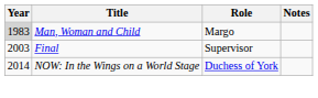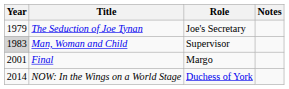 <table class="wikitable sortable">
 <tr>
 <th>Year</th>
 <th>Title</th>
 <th>Role</th>
 <th>Notes</th>
 </tr>
 <tr>
-<td style="background: lightgrey;">1983</td>
-<td><a href='#'><em>Man, Woman and Child</em></a></td>
-<td>Margo</td>
+<td>1979</td>
+<td><em><a href='#'>The Seduction of Joe Tynan</a></em></td>
+<td>Joe's Secretary</td>
 <td></td>
 </tr>
 <tr>
-<td>2003</td>
+<td style="background: lightgrey;">1983</td>
+<td><a href='#'><em>Man, Woman and Child</em></a></td>
+<td>Supervisor</td>
+<td></td>
+</tr>
+<tr>
+<td>2001</td>
 <td><a href='#'><em>Final</em></a></td>
-<td>Supervisor</td>
+<td>Margo</td>
 <td></td>
 </tr>
 <tr>
 <td>2014</td>
 <td><em>NOW: In the Wings on a World Stage</em></td>
 <td><a href='#'>Duchess of York</a></td>
 <td></td>
 </tr>
 </table>
